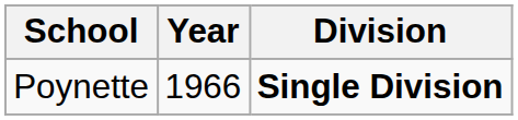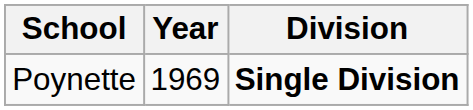 <table class="wikitable">
 <tr>
 <th>School</th>
 <th>Year</th>
 <th>Division</th>
 </tr>
 <tr>
 <td>Poynette</td>
-<td>1966</td>
+<td>1969</td>
 <td><strong>Single Division</strong></td>
 </tr>
 </table>
